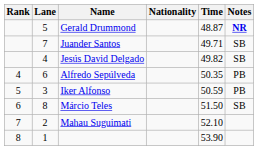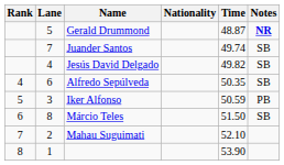 <table class="wikitable sortable" style="text-align:center">
 <tr>
 <th>Rank</th>
 <th>Lane</th>
 <th>Name</th>
 <th>Nationality</th>
 <th>Time</th>
 <th>Notes</th>
 </tr>
 <tr>
 <td></td>
 <td>5</td>
 <td align=left><a href='#'>Gerald Drummond</a></td>
 <td align=left></td>
 <td>48.87</td>
 <td><strong><a href='#'>NR</a></strong></td>
 </tr>
 <tr>
 <td></td>
 <td>7</td>
 <td align=left><a href='#'>Juander Santos</a></td>
 <td align=left></td>
-<td>49.71</td>
+<td>49.74</td>
 <td>SB</td>
 </tr>
 <tr>
 <td></td>
 <td>4</td>
 <td align=left><a href='#'>Jesús David Delgado</a></td>
 <td align=left></td>
 <td>49.82</td>
 <td>SB</td>
 </tr>
 <tr>
 <td>4</td>
 <td>6</td>
 <td align=left><a href='#'>Alfredo Sepúlveda</a></td>
 <td align=left></td>
 <td>50.35</td>
-<td>PB</td>
+<td>SB</td>
 </tr>
 <tr>
 <td>5</td>
 <td>3</td>
 <td align=left><a href='#'>Iker Alfonso</a></td>
 <td align=left></td>
 <td>50.59</td>
 <td>PB</td>
 </tr>
 <tr>
 <td>6</td>
 <td>8</td>
 <td align=left><a href='#'>Márcio Teles</a></td>
 <td align=left></td>
 <td>51.50</td>
 <td>SB</td>
 </tr>
 <tr>
 <td>7</td>
 <td>2</td>
 <td align=left><a href='#'>Mahau Suguimati</a></td>
 <td align=left></td>
 <td>52.10</td>
 <td></td>
 </tr>
 <tr>
 <td>8</td>
 <td>1</td>
 <td align=left></td>
 <td align=left></td>
 <td>53.90</td>
 <td></td>
 </tr>
 </table>
